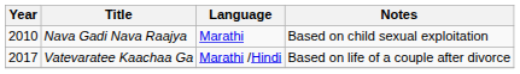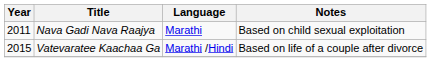 <table class="wikitable sortable">
 <tr>
 <th>Year</th>
 <th>Title</th>
 <th>Language</th>
 <th>Notes</th>
 </tr>
 <tr>
-<td>2010</td>
+<td>2011</td>
 <td><em>Nava Gadi Nava Raajya</em></td>
 <td><a href='#'>Marathi</a></td>
 <td>Based on child sexual exploitation</td>
 </tr>
 <tr>
-<td>2017</td>
+<td>2015</td>
 <td><em>Vatevaratee Kaachaa Ga</em></td>
 <td><a href='#'>Marathi</a> /<a href='#'>Hindi</a></td>
 <td>Based on life of a couple after divorce</td>
 </tr>
 <tr>
 </tr>
 </table>
